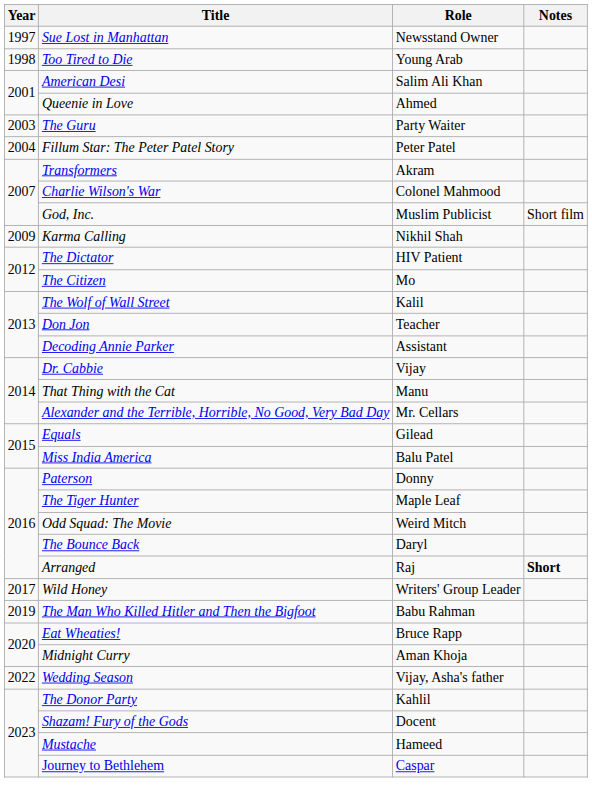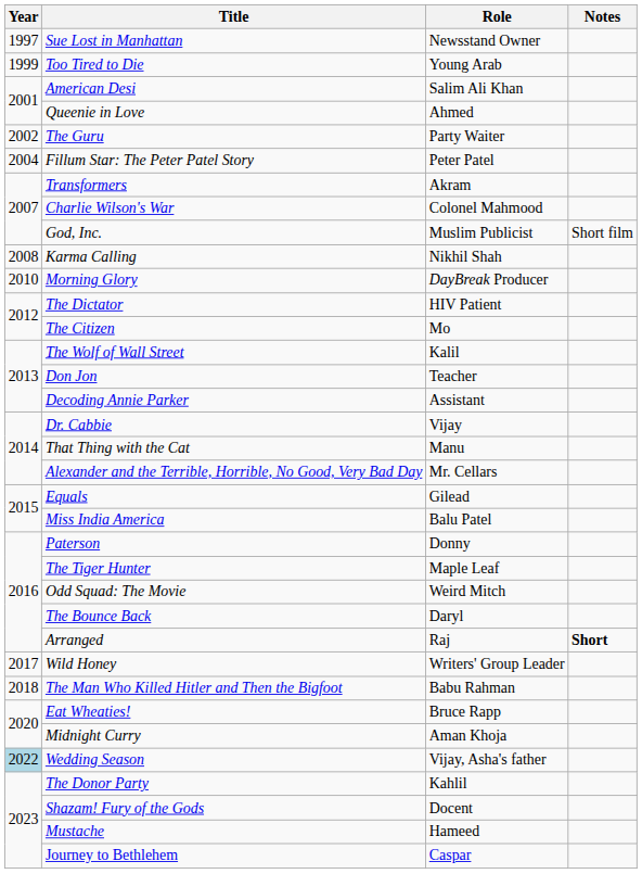 <table class="wikitable sortable">
 <tr>
 <th>Year</th>
 <th>Title</th>
 <th>Role</th>
 <th class="unsortable">Notes</th>
 </tr>
 <tr>
 <td>1997</td>
 <td><em><a href='#'>Sue Lost in Manhattan</a></em></td>
 <td>Newsstand Owner</td>
 <td></td>
 </tr>
 <tr>
-<td>1998</td>
+<td>1999</td>
 <td><em><a href='#'>Too Tired to Die</a></em></td>
 <td>Young Arab</td>
 <td></td>
 </tr>
 <tr>
 <td rowspan="2">2001</td>
 <td><em><a href='#'>American Desi</a></em></td>
 <td>Salim Ali Khan</td>
 <td></td>
 </tr>
 <tr>
 <td><em>Queenie in Love</em></td>
 <td>Ahmed</td>
 <td></td>
 </tr>
 <tr>
-<td>2003</td>
+<td>2002</td>
 <td data-sort-value="Guru, The"><em><a href='#'>The Guru</a></em></td>
 <td>Party Waiter</td>
 <td></td>
 </tr>
 <tr>
 <td>2004</td>
 <td><em>Fillum Star: The Peter Patel Story</em></td>
 <td>Peter Patel</td>
 <td></td>
 </tr>
 <tr>
 <td rowspan="3">2007</td>
 <td><em><a href='#'>Transformers</a></em></td>
 <td>Akram</td>
 <td></td>
 </tr>
 <tr>
 <td><em><a href='#'>Charlie Wilson's War</a></em></td>
 <td>Colonel Mahmood</td>
 <td></td>
 </tr>
 <tr>
 <td><em>God, Inc.</em></td>
 <td>Muslim Publicist</td>
 <td>Short film</td>
 </tr>
 <tr>
-<td>2009</td>
+<td>2008</td>
 <td><em>Karma Calling</em></td>
 <td>Nikhil Shah</td>
+<td></td>
+</tr>
+<tr>
+<td>2010</td>
+<td><em><a href='#'>Morning Glory</a></em></td>
+<td><em>DayBreak</em> Producer</td>
 <td></td>
 </tr>
 <tr>
 <td rowspan="2">2012</td>
 <td data-sort-value="Dictator, The"><em><a href='#'>The Dictator</a></em></td>
 <td>HIV Patient</td>
 <td></td>
 </tr>
 <tr>
 <td data-sort-value="Citizen, The"><em><a href='#'>The Citizen</a></em></td>
 <td>Mo</td>
 <td></td>
 </tr>
 <tr>
 <td rowspan="3">2013</td>
 <td data-sort-value="Wolf of Wall Street, The"><em><a href='#'>The Wolf of Wall Street</a></em></td>
 <td>Kalil</td>
 <td></td>
 </tr>
 <tr>
 <td><em><a href='#'>Don Jon</a></em></td>
 <td>Teacher</td>
 <td></td>
 </tr>
 <tr>
 <td><em><a href='#'>Decoding Annie Parker</a></em></td>
 <td>Assistant</td>
 <td></td>
 </tr>
 <tr>
 <td rowspan="3">2014</td>
 <td><em><a href='#'>Dr. Cabbie</a></em></td>
 <td>Vijay</td>
 <td></td>
 </tr>
 <tr>
 <td><em>That Thing with the Cat</em></td>
 <td>Manu</td>
 <td></td>
 </tr>
 <tr>
 <td><em><a href='#'>Alexander and the Terrible, Horrible, No Good, Very Bad Day</a></em></td>
 <td>Mr. Cellars</td>
 <td></td>
 </tr>
 <tr>
 <td rowspan="2">2015</td>
 <td><em><a href='#'>Equals</a></em></td>
 <td>Gilead</td>
 <td></td>
 </tr>
 <tr>
 <td><em><a href='#'>Miss India America</a></em></td>
 <td>Balu Patel</td>
 <td></td>
 </tr>
 <tr>
 <td rowspan="5">2016</td>
 <td><em><a href='#'>Paterson</a></em></td>
 <td>Donny</td>
 <td></td>
 </tr>
 <tr>
 <td data-sort-value="Tiger Hunter, The"><em><a href='#'>The Tiger Hunter</a></em></td>
 <td>Maple Leaf</td>
 <td></td>
 </tr>
 <tr>
 <td><em>Odd Squad: The Movie</em></td>
 <td>Weird Mitch</td>
 <td></td>
 </tr>
 <tr>
 <td data-sort-value="Bounce Back, The"><em><a href='#'>The Bounce Back</a></em></td>
 <td>Daryl</td>
 <td></td>
 </tr>
 <tr>
 <td><em>Arranged</em></td>
 <td>Raj</td>
 <td><strong>Short</strong></td>
 </tr>
 <tr>
 <td>2017</td>
 <td><em>Wild Honey</em></td>
 <td>Writers' Group Leader</td>
 <td></td>
 </tr>
 <tr>
-<td>2019</td>
+<td>2018</td>
 <td data-sort-value="Man Who Killed Hitler and Then the Bigfoot, The"><em><a href='#'>The Man Who Killed Hitler and Then the Bigfoot</a></em></td>
 <td>Babu Rahman</td>
 <td></td>
 </tr>
 <tr>
 <td rowspan="2">2020</td>
 <td><em><a href='#'>Eat Wheaties!</a></em></td>
 <td>Bruce Rapp</td>
 <td></td>
 </tr>
 <tr>
 <td><em>Midnight Curry</em></td>
 <td>Aman Khoja</td>
 <td></td>
 </tr>
 <tr>
-<td>2022</td>
+<td style="background: lightblue;">2022</td>
 <td><em><a href='#'>Wedding Season</a></em></td>
 <td>Vijay, Asha's father</td>
 <td></td>
 </tr>
 <tr>
 <td rowspan="4">2023</td>
 <td data-sort-value="Donor Party, The"><em><a href='#'>The Donor Party</a></em></td>
 <td>Kahlil</td>
 <td></td>
 </tr>
 <tr>
 <td><em><a href='#'>Shazam! Fury of the Gods</a></em></td>
 <td>Docent</td>
 <td></td>
 </tr>
 <tr>
 <td><em><a href='#'>Mustache</a></td>
 <td>Hameed</td>
 <td></td>
 </tr>
 <tr>
 <td></em><a href='#'>Journey to Bethlehem</a><em></td>
 <td><a href='#'>Caspar</a></td>
 <td></td>
 </tr>
 </table>
